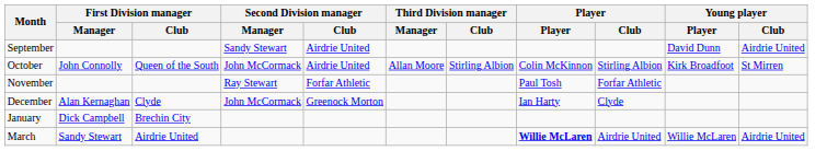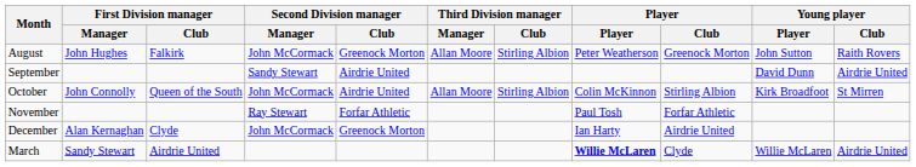 <table class="wikitable" style="font-size:87%">
 <tr>
 <th rowspan=2>Month</th>
 <th colspan=2>First Division manager</th>
 <th colspan=2>Second Division manager</th>
 <th colspan=2>Third Division manager</th>
 <th colspan=2>Player</th>
 <th colspan=2>Young player</th>
 </tr>
 <tr>
 <th>Manager</th>
 <th>Club</th>
 <th>Manager</th>
 <th>Club</th>
 <th>Manager</th>
 <th>Club</th>
 <th>Player</th>
 <th>Club</th>
 <th>Player</th>
 <th>Club</th>
+</tr>
+<tr>
+<td>August</td>
+<td> <a href='#'>John Hughes</a></td>
+<td><a href='#'>Falkirk</a></td>
+<td> <a href='#'>John McCormack</a></td>
+<td><a href='#'>Greenock Morton</a></td>
+<td> <a href='#'>Allan Moore</a></td>
+<td><a href='#'>Stirling Albion</a></td>
+<td> <a href='#'>Peter Weatherson</a></td>
+<td><a href='#'>Greenock Morton</a></td>
+<td> <a href='#'>John Sutton</a></td>
+<td><a href='#'>Raith Rovers</a></td>
 </tr>
 <tr>
 <td>September</td>
 <td></td>
 <td></td>
 <td> <a href='#'>Sandy Stewart</a></td>
 <td><a href='#'>Airdrie United</a></td>
 <td></td>
 <td></td>
 <td></td>
 <td></td>
 <td> <a href='#'>David Dunn</a></td>
 <td><a href='#'>Airdrie United</a></td>
 </tr>
 <tr>
 <td>October</td>
 <td> <a href='#'>John Connolly</a></td>
 <td><a href='#'>Queen of the South</a></td>
 <td> <a href='#'>John McCormack</a></td>
 <td><a href='#'>Airdrie United</a></td>
 <td> <a href='#'>Allan Moore</a></td>
 <td><a href='#'>Stirling Albion</a></td>
 <td> <a href='#'>Colin McKinnon</a></td>
 <td><a href='#'>Stirling Albion</a></td>
 <td> <a href='#'>Kirk Broadfoot</a></td>
 <td><a href='#'>St Mirren</a></td>
 </tr>
 <tr>
 <td>November</td>
 <td></td>
 <td></td>
 <td> <a href='#'>Ray Stewart</a></td>
 <td><a href='#'>Forfar Athletic</a></td>
 <td></td>
 <td></td>
 <td> <a href='#'>Paul Tosh</a></td>
 <td><a href='#'>Forfar Athletic</a></td>
 <td></td>
 <td></td>
 </tr>
 <tr>
 <td>December</td>
 <td> <a href='#'>Alan Kernaghan</a></td>
 <td><a href='#'>Clyde</a></td>
 <td> <a href='#'>John McCormack</a></td>
 <td><a href='#'>Greenock Morton</a></td>
 <td></td>
 <td></td>
 <td> <a href='#'>Ian Harty</a></td>
-<td><a href='#'>Clyde</a></td>
-<td></td>
-<td></td>
-</tr>
-<tr>
-<td>January</td>
-<td> <a href='#'>Dick Campbell</a></td>
-<td><a href='#'>Brechin City</a></td>
-<td></td>
-<td></td>
-<td></td>
-<td></td>
-<td></td>
-<td></td>
+<td><a href='#'>Airdrie United</a></td>
 <td></td>
 <td></td>
 </tr>
 <tr>
 <td>March</td>
 <td> <a href='#'>Sandy Stewart</a></td>
 <td><a href='#'>Airdrie United</a></td>
 <td></td>
 <td></td>
 <td></td>
 <td></td>
 <td><strong> <a href='#'>Willie McLaren</a></strong></td>
-<td><a href='#'>Airdrie United</a></td>
+<td><a href='#'>Clyde</a></td>
 <td> <a href='#'>Willie McLaren</a></td>
 <td><a href='#'>Airdrie United</a></td>
 </tr>
 </table>
